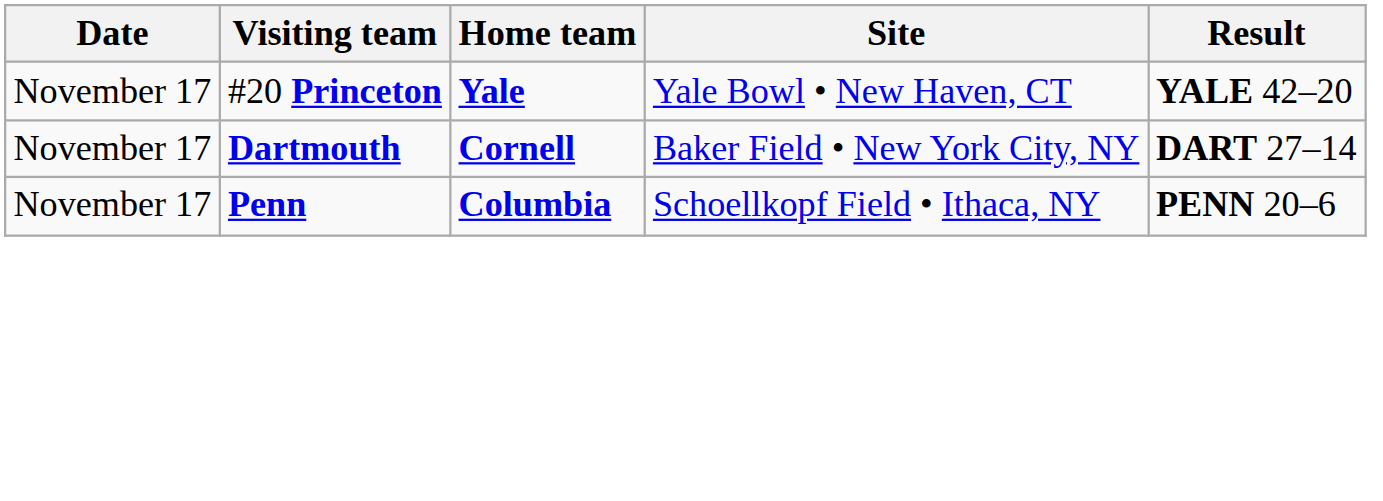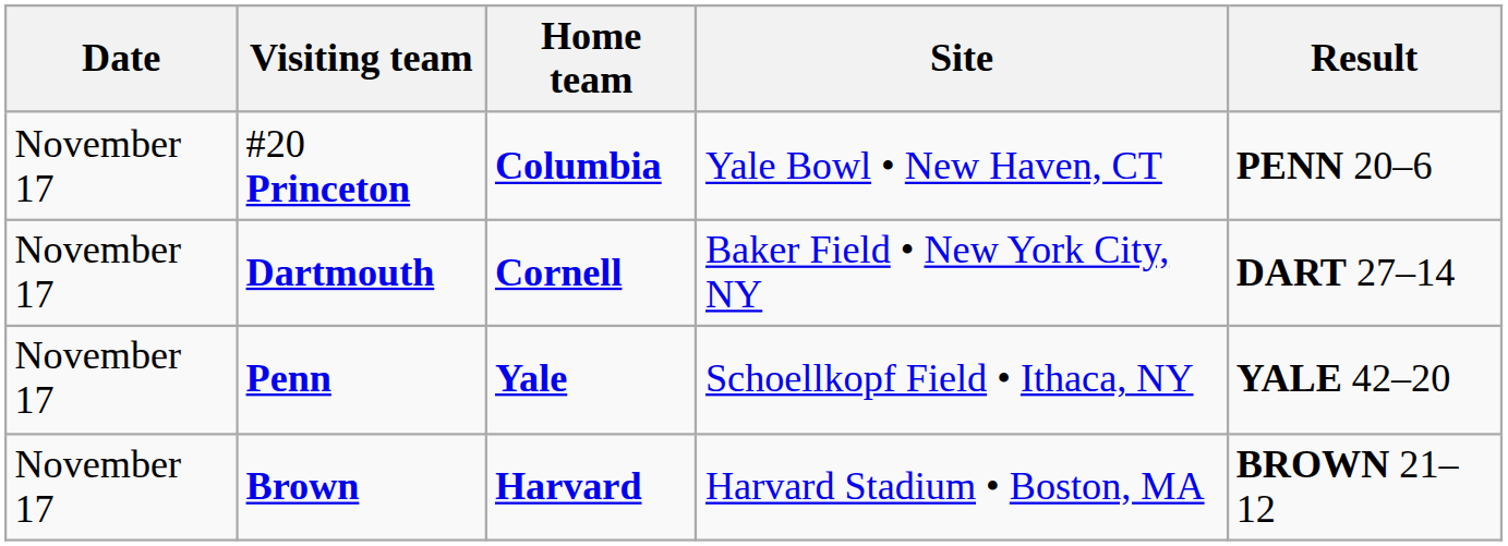 <table class="wikitable">
 <tr>
 <th>Date</th>
 <th>Visiting team</th>
 <th>Home team</th>
 <th>Site</th>
 <th>Result</th>
 </tr>
 <tr>
 <td>November 17</td>
 <td>#20 <strong><a href='#'>Princeton</a></strong></td>
-<td><strong><a href='#'>Yale</a></strong></td>
+<td><strong><a href='#'>Columbia</a></strong></td>
 <td><a href='#'>Yale Bowl</a> • <a href='#'>New Haven, CT</a></td>
-<td><strong>YALE</strong> 42–20</td>
+<td><strong>PENN</strong> 20–6</td>
 </tr>
 <tr>
 <td>November 17</td>
 <td><strong><a href='#'>Dartmouth</a></strong></td>
 <td><strong><a href='#'>Cornell</a></strong></td>
 <td><a href='#'>Baker Field</a> • <a href='#'>New York City, NY</a></td>
 <td><strong>DART</strong> 27–14</td>
 </tr>
 <tr>
 <td>November 17</td>
 <td><strong><a href='#'>Penn</a></strong></td>
-<td><strong><a href='#'>Columbia</a></strong></td>
+<td><strong><a href='#'>Yale</a></strong></td>
 <td><a href='#'>Schoellkopf Field</a> • <a href='#'>Ithaca, NY</a></td>
-<td><strong>PENN</strong> 20–6</td>
+<td><strong>YALE</strong> 42–20</td>
+</tr>
+<tr>
+<td>November 17</td>
+<td><strong><a href='#'>Brown</a></strong></td>
+<td><strong><a href='#'>Harvard</a></strong></td>
+<td><a href='#'>Harvard Stadium</a> • <a href='#'>Boston, MA</a></td>
+<td><strong>BROWN</strong> 21–12</td>
 </tr>
 </table>
